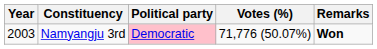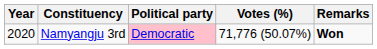 <table class="wikitable">
 <tr>
 <th>Year</th>
 <th>Constituency</th>
 <th>Political party</th>
 <th>Votes (%)</th>
 <th>Remarks</th>
 </tr>
 <tr>
-<td>2003</td>
+<td>2020</td>
 <td><a href='#'>Namyangju</a> 3rd</td>
 <td style="background: pink;"><a href='#'>Democratic</a></td>
 <td>71,776 (50.07%)</td>
 <td><strong>Won</strong></td>
 </tr>
 </table>
